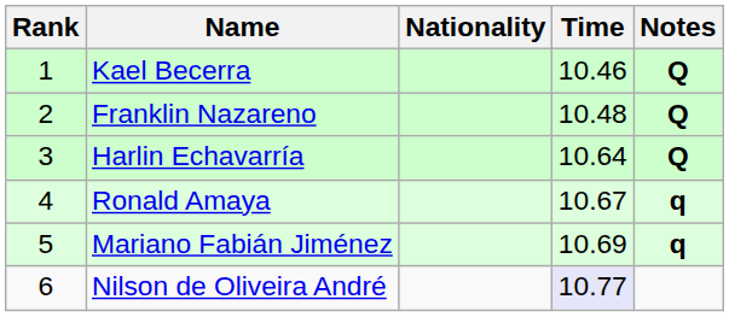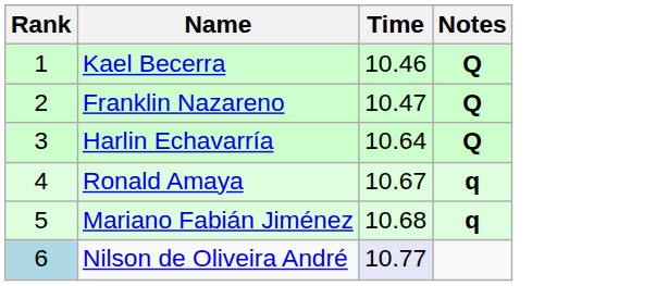 <table class="wikitable sortable" style="text-align:center">
 <tr>
 <th>Rank</th>
 <th>Name</th>
-<th>Nationality</th>
 <th>Time</th>
 <th>Notes</th>
 </tr>
 <tr bgcolor=ccffcc>
 <td align=center>1</td>
 <td align=left><a href='#'>Kael Becerra</a></td>
-<td align=left></td>
 <td>10.46</td>
 <td><strong>Q</strong></td>
 </tr>
 <tr bgcolor=ccffcc>
 <td align=center>2</td>
 <td align=left><a href='#'>Franklin Nazareno</a></td>
-<td align=left></td>
-<td>10.48</td>
+<td>10.47</td>
 <td><strong>Q</strong></td>
 </tr>
 <tr bgcolor=ccffcc>
 <td align=center>3</td>
 <td align=left><a href='#'>Harlin Echavarría</a></td>
-<td align=left></td>
 <td>10.64</td>
 <td><strong>Q</strong></td>
 </tr>
 <tr bgcolor=ddffdd>
 <td align=center>4</td>
 <td align=left><a href='#'>Ronald Amaya</a></td>
-<td align=left></td>
 <td>10.67</td>
 <td><strong>q</strong></td>
 </tr>
 <tr bgcolor=ddffdd>
 <td align=center>5</td>
 <td align=left><a href='#'>Mariano Fabián Jiménez</a></td>
-<td align=left></td>
-<td>10.69</td>
+<td>10.68</td>
 <td><strong>q</strong></td>
 </tr>
 <tr>
-<td align=center>6</td>
+<td align=center style="background: lightblue;">6</td>
 <td align=left><a href='#'>Nilson de Oliveira André</a></td>
-<td align=left></td>
 <td style="background: lavender;">10.77</td>
 <td></td>
 </tr>
 </table>
